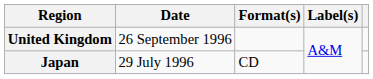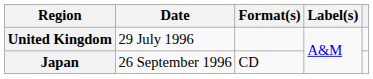 <table class="wikitable plainrowheaders">
 <tr>
 <th scope="col">Region</th>
 <th scope="col">Date</th>
 <th scope="col">Format(s)</th>
 <th scope="col">Label(s)</th>
 <th scope="col"></th>
 </tr>
 <tr>
 <th scope="row">United Kingdom</th>
-<td>26 September 1996</td>
+<td>29 July 1996</td>
 <td></td>
 <td rowspan="2"><a href='#'>A&M</a></td>
 <td></td>
 </tr>
 <tr>
 <th scope="row">Japan</th>
-<td>29 July 1996</td>
+<td>26 September 1996</td>
 <td>CD</td>
 <td></td>
 </tr>
 </table>
